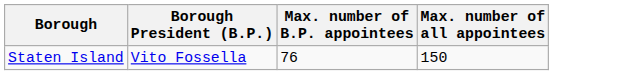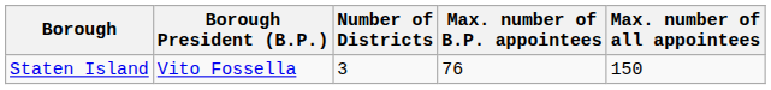 <table class="wikitable">
 <tr>
 <th>Borough</th>
 <th>Borough <br>President (B.P.)</th>
+<th>Number of<br> Districts</th>
 <th>Max. number of<br> B.P. appointees</th>
 <th>Max. number of<br> all appointees</th>
 </tr>
 <tr>
 <td><a href='#'>Staten Island</a></td>
 <td><a href='#'>Vito Fossella</a></td>
+<td>3</td>
 <td>76</td>
 <td>150</td>
 </tr>
 </table>
